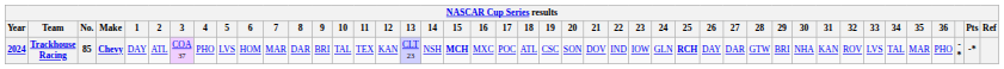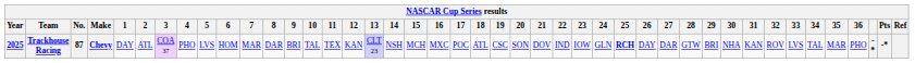 <table class="wikitable" style="text-align:center; font-size:75%">
 <tr>
 <th colspan=43><a href='#'>NASCAR Cup Series</a> results</th>
 </tr>
 <tr>
 <th>Year</th>
 <th>Team</th>
 <th>No.</th>
 <th>Make</th>
 <th>1</th>
 <th>2</th>
 <th>3</th>
 <th>4</th>
 <th>5</th>
 <th>6</th>
 <th>7</th>
 <th>8</th>
 <th>9</th>
 <th>10</th>
 <th>11</th>
 <th>12</th>
 <th>13</th>
 <th>14</th>
 <th>15</th>
 <th>16</th>
 <th>17</th>
 <th>18</th>
 <th>19</th>
 <th>20</th>
 <th>21</th>
 <th>22</th>
 <th>23</th>
 <th>24</th>
 <th>25</th>
 <th>26</th>
 <th>27</th>
 <th>28</th>
 <th>29</th>
 <th>30</th>
 <th>31</th>
 <th>32</th>
 <th>33</th>
 <th>34</th>
 <th>35</th>
 <th>36</th>
 <th></th>
 <th>Pts</th>
 <th>Ref</th>
 </tr>
 <tr>
-<th><a href='#'>2024</a></th>
+<th><a href='#'>2025</a></th>
 <th><a href='#'>Trackhouse Racing</a></th>
-<th>85</th>
+<th>87</th>
 <th><a href='#'>Chevy</a></th>
 <td><a href='#'>DAY</a></td>
 <td><a href='#'>ATL</a></td>
 <td style="background:#EFCFFF;"><a href='#'>COA</a><br><small>37</small></td>
 <td><a href='#'>PHO</a></td>
 <td><a href='#'>LVS</a></td>
 <td><a href='#'>HOM</a></td>
 <td><a href='#'>MAR</a></td>
 <td><a href='#'>DAR</a></td>
 <td><a href='#'>BRI</a></td>
 <td><a href='#'>TAL</a></td>
 <td><a href='#'>TEX</a></td>
 <td><a href='#'>KAN</a></td>
 <td style="background:#CFCFFF;"><a href='#'>CLT</a><br><small>23</small></td>
 <td><a href='#'>NSH</a></td>
-<td><strong><a href='#'>MCH</a></strong></td>
+<td><a href='#'>MCH</a></td>
 <td><a href='#'>MXC</a></td>
 <td><a href='#'>POC</a></td>
 <td><a href='#'>ATL</a></td>
 <td><a href='#'>CSC</a></td>
 <td><a href='#'>SON</a></td>
 <td><a href='#'>DOV</a></td>
 <td><a href='#'>IND</a></td>
 <td><a href='#'>IOW</a></td>
 <td><a href='#'>GLN</a></td>
 <td><strong><a href='#'>RCH</a></strong></td>
 <td><a href='#'>DAY</a></td>
 <td><a href='#'>DAR</a></td>
 <td><a href='#'>GTW</a></td>
 <td><a href='#'>BRI</a></td>
 <td><a href='#'>NHA</a></td>
 <td><a href='#'>KAN</a></td>
 <td><a href='#'>ROV</a></td>
 <td><a href='#'>LVS</a></td>
 <td><a href='#'>TAL</a></td>
 <td><a href='#'>MAR</a></td>
 <td><a href='#'>PHO</a></td>
 <th>-*</th>
 <th>-*</th>
 <th></th>
 </tr>
 </table>
